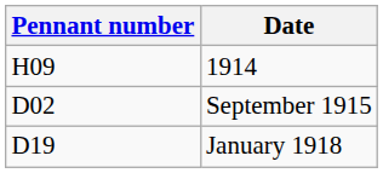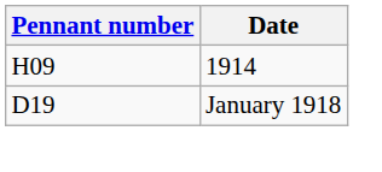 <table class="wikitable" style="text-align:left">
 <tr>
 <th><a href='#'>Pennant number</a></th>
 <th>Date</th>
 </tr>
 <tr>
 <td>H09</td>
 <td>1914</td>
 </tr>
 <tr>
-<td>D02</td>
-<td>September 1915</td>
-</tr>
-<tr>
 <td>D19</td>
 <td>January 1918</td>
 </tr>
 </table>
